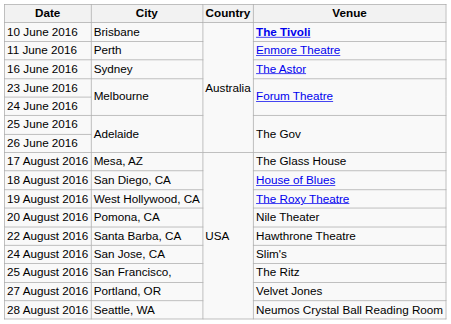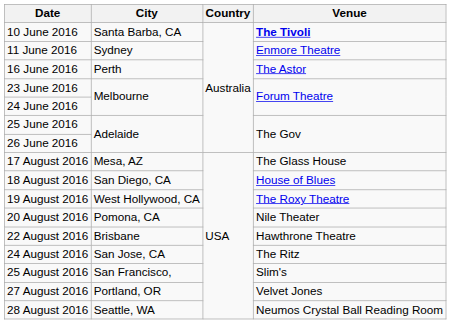 <table class="wikitable">
 <tr>
 <th>Date</th>
 <th>City</th>
 <th>Country</th>
 <th>Venue</th>
 </tr>
 <tr>
 <td>10 June 2016</td>
-<td>Brisbane</td>
+<td>Santa Barba, CA</td>
 <td rowspan="7">Australia</td>
 <td><strong><a href='#'>The Tivoli</a></strong></td>
 </tr>
 <tr>
 <td>11 June 2016</td>
-<td>Perth</td>
+<td>Sydney</td>
 <td><a href='#'>Enmore Theatre</a></td>
 </tr>
 <tr>
 <td>16 June 2016</td>
-<td>Sydney</td>
+<td>Perth</td>
 <td><a href='#'>The Astor</a></td>
 </tr>
 <tr>
 <td>23 June 2016</td>
 <td rowspan="2">Melbourne</td>
 <td rowspan="2"><a href='#'>Forum Theatre</a></td>
 </tr>
 <tr>
 <td>24 June 2016</td>
 </tr>
 <tr>
 <td>25 June 2016</td>
 <td rowspan="2">Adelaide</td>
 <td rowspan="2">The Gov</td>
 </tr>
 <tr>
 <td>26 June 2016</td>
 </tr>
 <tr>
 <td>17 August 2016</td>
 <td>Mesa, AZ</td>
 <td rowspan="9">USA</td>
 <td>The Glass House</td>
 </tr>
 <tr>
 <td>18 August 2016</td>
 <td>San Diego, CA</td>
 <td><a href='#'>House of Blues</a></td>
 </tr>
 <tr>
 <td>19 August 2016</td>
 <td>West Hollywood, CA</td>
 <td><a href='#'>The Roxy Theatre</a></td>
 </tr>
 <tr>
 <td>20 August 2016</td>
 <td>Pomona, CA</td>
 <td>Nile Theater</td>
 </tr>
 <tr>
 <td>22 August 2016</td>
-<td>Santa Barba, CA</td>
+<td>Brisbane</td>
 <td>Hawthrone Theatre</td>
 </tr>
 <tr>
 <td>24 August 2016</td>
 <td>San Jose, CA</td>
-<td>Slim's</td>
+<td>The Ritz</td>
 </tr>
 <tr>
 <td>25 August 2016</td>
 <td>San Francisco,</td>
-<td>The Ritz</td>
+<td>Slim's</td>
 </tr>
 <tr>
 <td>27 August 2016</td>
 <td>Portland, OR</td>
 <td>Velvet Jones</td>
 </tr>
 <tr>
 <td>28 August 2016</td>
 <td>Seattle, WA</td>
 <td>Neumos Crystal Ball Reading Room</td>
 </tr>
 </table>
